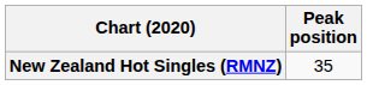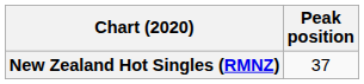 <table class="wikitable sortable plainrowheaders" style="text-align:center">
 <tr>
 <th scope="col">Chart (2020)</th>
 <th scope="col">Peak<br>position</th>
 </tr>
 <tr>
 <th scope="row">New Zealand Hot Singles (<a href='#'>RMNZ</a>)</th>
-<td>35</td>
+<td>37</td>
 </tr>
 </table>
